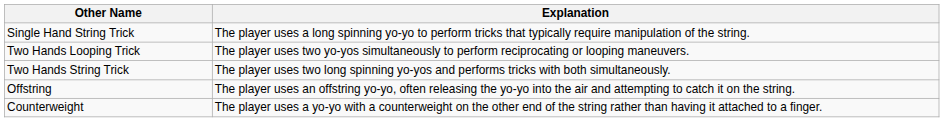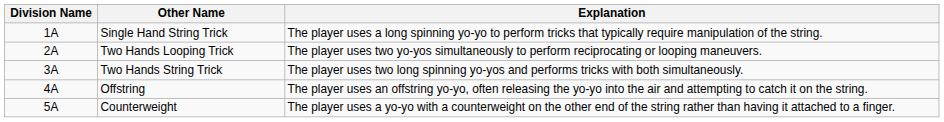 <table class="wikitable" style="width:100%;">
 <tr>
+<th style="width:10%;">Division Name</th>
 <th style="width:20%;">Other Name</th>
 <th style="width:70%;">Explanation</th>
 </tr>
 <tr>
+<td style="text-align: center;">1A</td>
 <td>Single Hand String Trick</td>
 <td align=left>The player uses a long spinning yo-yo to perform tricks that typically require manipulation of the string.</td>
 </tr>
 <tr>
+<td style="text-align: center;">2A</td>
 <td>Two Hands Looping Trick</td>
 <td align=left>The player uses two yo-yos simultaneously to perform reciprocating or looping maneuvers.</td>
 </tr>
 <tr>
+<td style="text-align: center;">3A</td>
 <td>Two Hands String Trick</td>
 <td align=left>The player uses two long spinning yo-yos and performs tricks with both simultaneously.</td>
 </tr>
 <tr>
+<td style="text-align: center;">4A</td>
 <td>Offstring</td>
 <td align=left>The player uses an offstring yo-yo, often releasing the yo-yo into the air and attempting to catch it on the string.</td>
 </tr>
 <tr>
+<td style="text-align: center;">5A</td>
 <td>Counterweight</td>
 <td align=left>The player uses a yo-yo with a counterweight on the other end of the string rather than having it attached to a finger.</td>
 </tr>
 </table>
